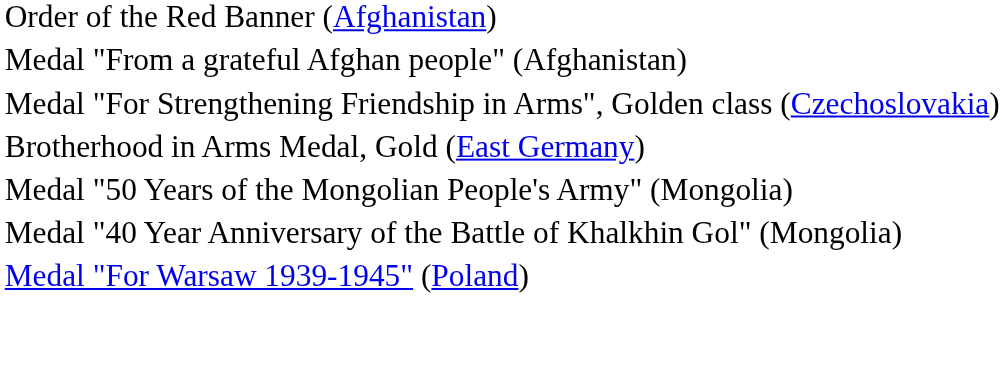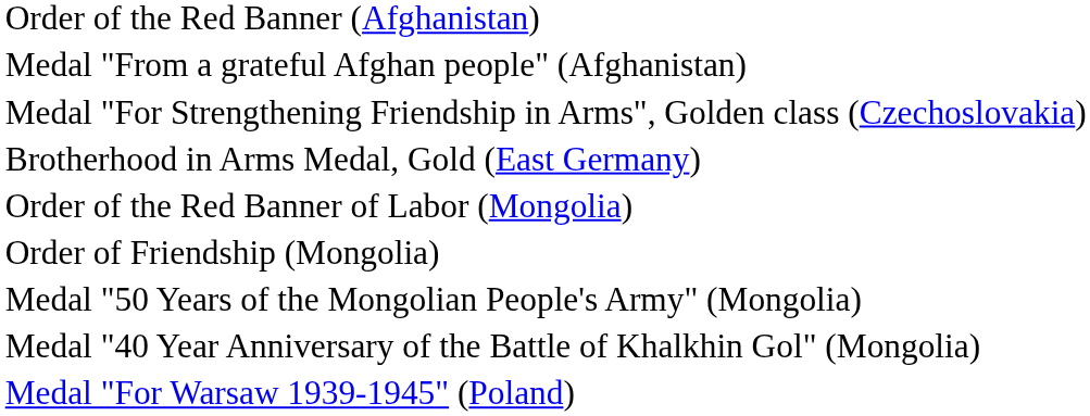 <table>
 <tr>
 <td></td>
 <td>Order of the Red Banner  (<a href='#'>Afghanistan</a>)</td>
 </tr>
 <tr>
 <td></td>
 <td>Medal "From a grateful Afghan people" (Afghanistan)</td>
 </tr>
 <tr>
 <td></td>
 <td>Medal "For Strengthening Friendship in Arms", Golden class (<a href='#'>Czechoslovakia</a>)</td>
 </tr>
 <tr>
 <td></td>
 <td>Brotherhood in Arms Medal, Gold (<a href='#'>East Germany</a>)</td>
 </tr>
 <tr>
 <td></td>
+<td>Order of the Red Banner of Labor (<a href='#'>Mongolia</a>)</td>
+</tr>
+<tr>
+<td></td>
+<td>Order of Friendship (Mongolia)</td>
+</tr>
+<tr>
+<td></td>
 <td>Medal "50 Years of the Mongolian People's Army" (Mongolia)</td>
 </tr>
 <tr>
 <td></td>
 <td>Medal "40 Year Anniversary of the Battle of Khalkhin Gol" (Mongolia)</td>
 </tr>
 <tr>
 <td></td>
 <td><a href='#'>Medal "For Warsaw 1939-1945"</a> (<a href='#'>Poland</a>)</td>
 </tr>
 <tr>
 </tr>
 </table>
